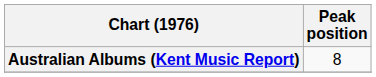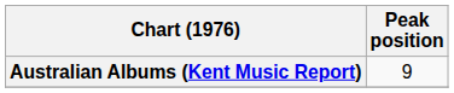 <table class="wikitable sortable plainrowheaders" style="text-align:center;">
 <tr>
 <th scope="col">Chart (1976)</th>
 <th scope="col">Peak<br>position</th>
 </tr>
 <tr>
 <th scope="row">Australian Albums (<a href='#'>Kent Music Report</a>)</th>
-<td>8</td>
+<td>9</td>
 </tr>
 <tr>
 </tr>
 <tr>
 </tr>
 <tr>
 </tr>
 </table>
